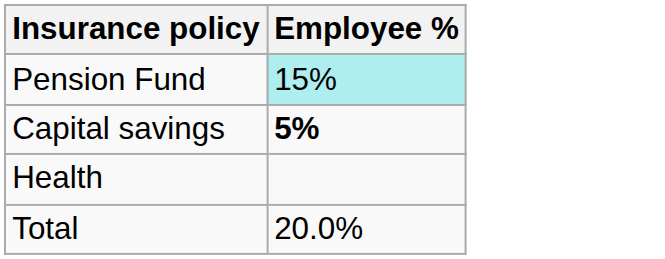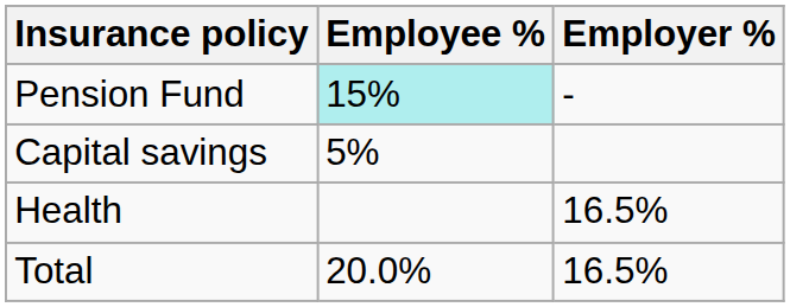 <table class="wikitable">
 <tr>
 <th>Insurance policy</th>
 <th>Employee %</th>
+<th>Employer %</th>
 </tr>
 <tr>
 <td>Pension Fund</td>
 <td style="background: paleturquoise;">15%</td>
+<td>-</td>
 </tr>
 <tr>
 <td>Capital savings</td>
-<td><strong>5%</strong></td>
+<td>5%</td>
+<td></td>
 </tr>
 <tr>
 <td>Health</td>
 <td></td>
+<td>16.5%</td>
 </tr>
 <tr>
 <td>Total</td>
 <td>20.0%</td>
+<td>16.5%</td>
 </tr>
 </table>
